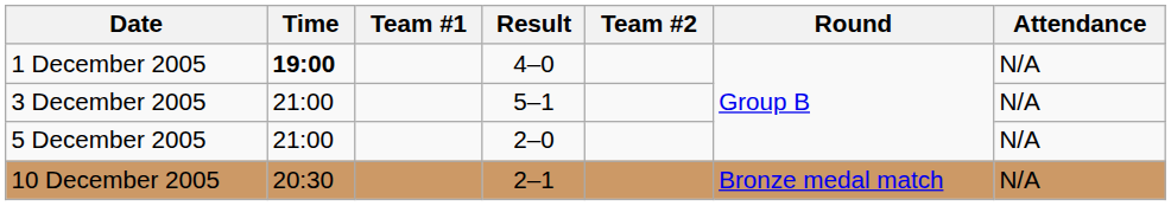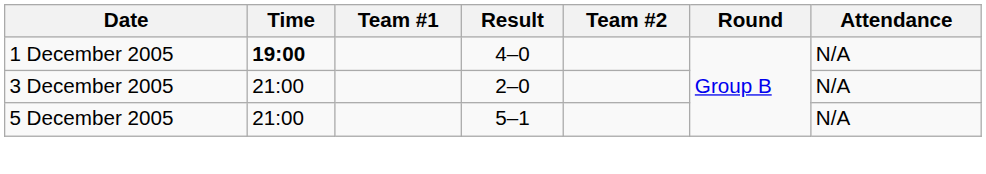 <table class="wikitable" style="text-align: left;" width="60%">
 <tr>
 <th>Date</th>
 <th>Time</th>
 <th>Team #1</th>
 <th>Result</th>
 <th>Team #2</th>
 <th>Round</th>
 <th>Attendance</th>
 </tr>
 <tr>
 <td>1 December 2005</td>
 <td><strong>19:00</strong></td>
 <td></td>
 <td style="text-align:center;">4–0</td>
 <td></td>
 <td rowspan="3"><a href='#'>Group B</a></td>
 <td>N/A</td>
 </tr>
 <tr>
 <td>3 December 2005</td>
 <td>21:00</td>
 <td></td>
-<td style="text-align:center;">5–1</td>
+<td style="text-align:center;">2–0</td>
 <td></td>
 <td>N/A</td>
 </tr>
 <tr>
 <td>5 December 2005</td>
 <td>21:00</td>
 <td></td>
-<td style="text-align:center;">2–0</td>
+<td style="text-align:center;">5–1</td>
 <td></td>
 <td>N/A</td>
 </tr>
-<tr style="background:#c96;">
-<td>10 December 2005</td>
-<td>20:30</td>
-<td></td>
-<td style="text-align:center;">2–1</td>
-<td></td>
-<td><a href='#'>Bronze medal match</a></td>
-<td>N/A</td>
-</tr>
 </table>
